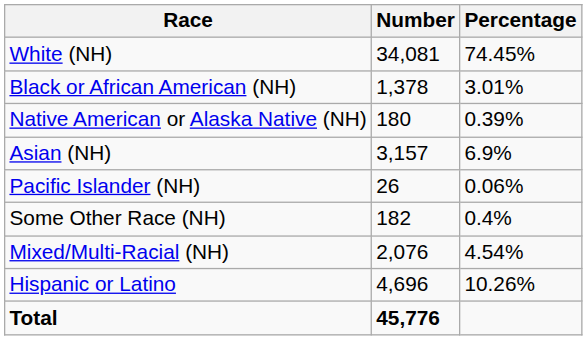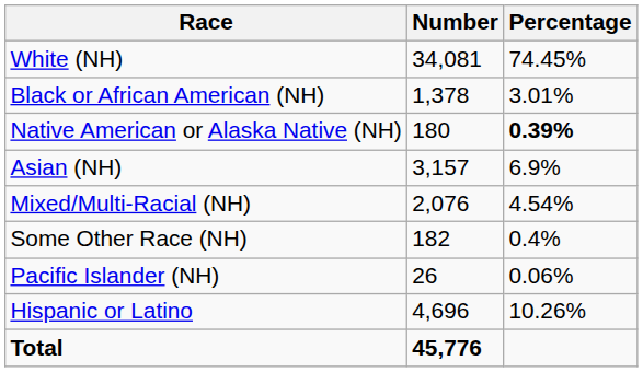 <table class="wikitable">
 <tr>
 <th>Race</th>
 <th>Number</th>
 <th>Percentage</th>
 </tr>
 <tr>
 <td><a href='#'>White</a> (NH)</td>
 <td>34,081</td>
 <td>74.45%</td>
 </tr>
 <tr>
 <td><a href='#'>Black or African American</a> (NH)</td>
 <td>1,378</td>
 <td>3.01%</td>
 </tr>
 <tr>
 <td><a href='#'>Native American</a> or <a href='#'>Alaska Native</a> (NH)</td>
 <td>180</td>
-<td>0.39%</td>
+<td><strong>0.39%</strong></td>
 </tr>
 <tr>
 <td><a href='#'>Asian</a> (NH)</td>
 <td>3,157</td>
 <td>6.9%</td>
 </tr>
 <tr>
-<td><a href='#'>Pacific Islander</a> (NH)</td>
-<td>26</td>
-<td>0.06%</td>
+<td><a href='#'>Mixed/Multi-Racial</a> (NH)</td>
+<td>2,076</td>
+<td>4.54%</td>
 </tr>
 <tr>
 <td>Some Other Race (NH)</td>
 <td>182</td>
 <td>0.4%</td>
 </tr>
 <tr>
-<td><a href='#'>Mixed/Multi-Racial</a> (NH)</td>
-<td>2,076</td>
-<td>4.54%</td>
+<td><a href='#'>Pacific Islander</a> (NH)</td>
+<td>26</td>
+<td>0.06%</td>
 </tr>
 <tr>
 <td><a href='#'>Hispanic or Latino</a></td>
 <td>4,696</td>
 <td>10.26%</td>
 </tr>
 <tr>
 <td><strong>Total</strong></td>
 <td><strong>45,776</strong></td>
 <td></td>
 </tr>
 </table>
